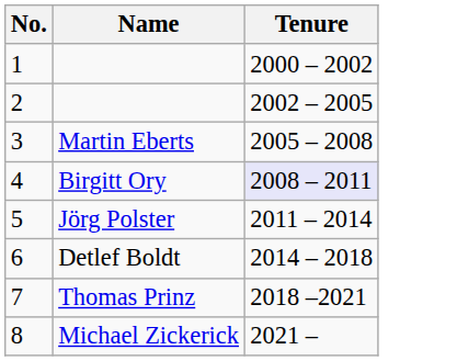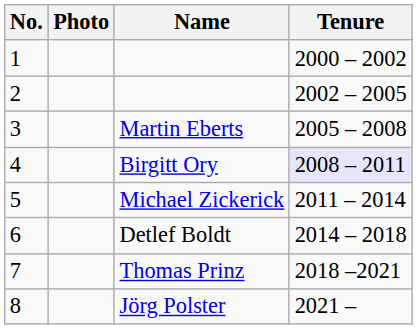 <table class="wikitable zebra">
 <tr class=hintergrundfarbe6>
 <th>No.</th>
+<th>Photo</th>
 <th>Name</th>
 <th>Tenure</th>
 </tr>
 <tr>
 <td>1</td>
 <td></td>
+<td></td>
 <td>2000 – 2002</td>
 </tr>
 <tr>
 <td>2</td>
 <td></td>
+<td></td>
 <td>2002 – 2005</td>
 </tr>
 <tr>
 <td>3</td>
+<td></td>
 <td><a href='#'>Martin Eberts</a></td>
 <td>2005 – 2008</td>
 </tr>
 <tr>
 <td>4</td>
+<td></td>
 <td><a href='#'>Birgitt Ory</a></td>
 <td style="background: lavender;">2008 – 2011</td>
 </tr>
 <tr>
 <td>5</td>
-<td><a href='#'>Jörg Polster</a></td>
+<td></td>
+<td><a href='#'>Michael Zickerick</a></td>
 <td>2011 – 2014</td>
 </tr>
 <tr>
 <td>6</td>
+<td></td>
 <td>Detlef Boldt</td>
 <td>2014 – 2018</td>
 </tr>
 <tr>
 <td>7</td>
+<td></td>
 <td><a href='#'>Thomas Prinz</a></td>
 <td>2018 –2021</td>
 </tr>
 <tr>
 <td>8</td>
-<td><a href='#'>Michael Zickerick</a></td>
+<td></td>
+<td><a href='#'>Jörg Polster</a></td>
 <td>2021 –</td>
 </tr>
 </table>
